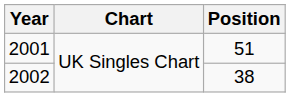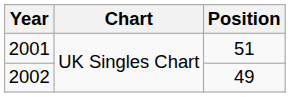 <table class="wikitable">
 <tr>
 <th>Year</th>
 <th>Chart</th>
 <th>Position</th>
 </tr>
 <tr>
 <td>2001</td>
 <td rowspan=2>UK Singles Chart</td>
 <td style="text-align:center;">51</td>
 </tr>
 <tr>
 <td>2002</td>
-<td style="text-align:center;">38</td>
+<td style="text-align:center;">49</td>
 </tr>
 </table>
